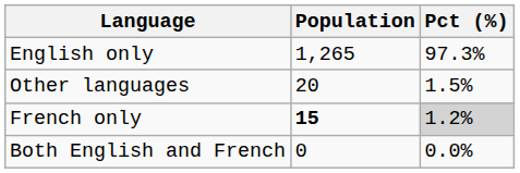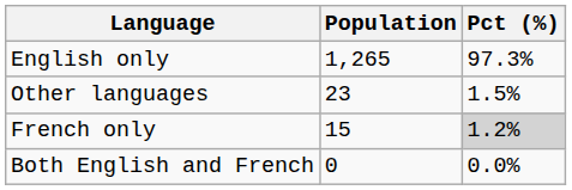 <table class="wikitable">
 <tr>
 <th>Language</th>
 <th>Population</th>
 <th>Pct (%)</th>
 </tr>
 <tr>
 <td>English only</td>
 <td>1,265</td>
 <td>97.3%</td>
 </tr>
 <tr>
 <td>Other languages</td>
-<td>20</td>
+<td>23</td>
 <td>1.5%</td>
 </tr>
 <tr>
 <td>French only</td>
-<td><strong>15</strong></td>
+<td>15</td>
 <td style="background: lightgrey;">1.2%</td>
 </tr>
 <tr>
 <td>Both English and French</td>
 <td>0</td>
 <td>0.0%</td>
 </tr>
 </table>
